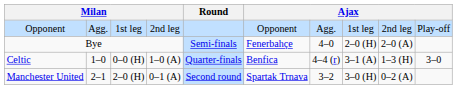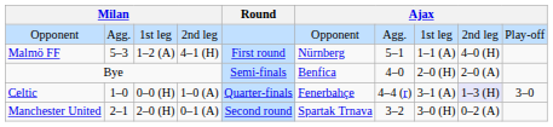 <table class="wikitable" style="text-align:center">
 <tr>
 <th colspan=4><a href='#'>Milan</a></th>
 <th>Round</th>
 <th colspan=5><a href='#'>Ajax</a></th>
 </tr>
 <tr style="background:#c1e0ff">
 <td>Opponent</td>
 <td>Agg.</td>
 <td>1st leg</td>
 <td>2nd leg</td>
 <td></td>
 <td>Opponent</td>
 <td>Agg.</td>
 <td>1st leg</td>
 <td>2nd leg</td>
 <td>Play-off</td>
 </tr>
 <tr>
+<td align=left> <a href='#'>Malmö FF</a></td>
+<td>5–3</td>
+<td>1–2 (A)</td>
+<td>4–1 (H)</td>
+<td style="background:#c1e0ff;"><a href='#'>First round</a></td>
+<td align=left> <a href='#'>Nürnberg</a></td>
+<td>5–1</td>
+<td>1–1 (A)</td>
+<td>4–0 (H)</td>
+<td></td>
+</tr>
+<tr>
 <td colspan="4">Bye</td>
 <td style="background:#c1e0ff;"><a href='#'>Semi-finals</a></td>
-<td align=left> <a href='#'>Fenerbahçe</a></td>
+<td align=left> <a href='#'>Benfica</a></td>
 <td>4–0</td>
 <td>2–0 (H)</td>
 <td>2–0 (A)</td>
 <td></td>
 </tr>
 <tr>
 <td align=left> <a href='#'>Celtic</a></td>
 <td>1–0</td>
 <td>0–0 (H)</td>
 <td>1–0 (A)</td>
 <td style="background:#c1e0ff;"><a href='#'>Quarter-finals</a></td>
-<td align=left> <a href='#'>Benfica</a></td>
+<td align=left> <a href='#'>Fenerbahçe</a></td>
 <td>4–4 (<a href='#'>r</a>)</td>
 <td>3–1 (A)</td>
-<td>1–3  (H)</td>
+<td style="background: lavender;">1–3  (H)</td>
 <td>3–0 </td>
 </tr>
 <tr>
 <td align=left> <a href='#'>Manchester United</a></td>
 <td>2–1</td>
 <td>2–0 (H)</td>
 <td>0–1 (A)</td>
 <td style="background:#c1e0ff;"><a href='#'>Second round</a></td>
 <td align=left> <a href='#'>Spartak Trnava</a></td>
 <td>3–2</td>
 <td>3–0 (H)</td>
 <td>0–2 (A)</td>
 <td></td>
 </tr>
 </table>
